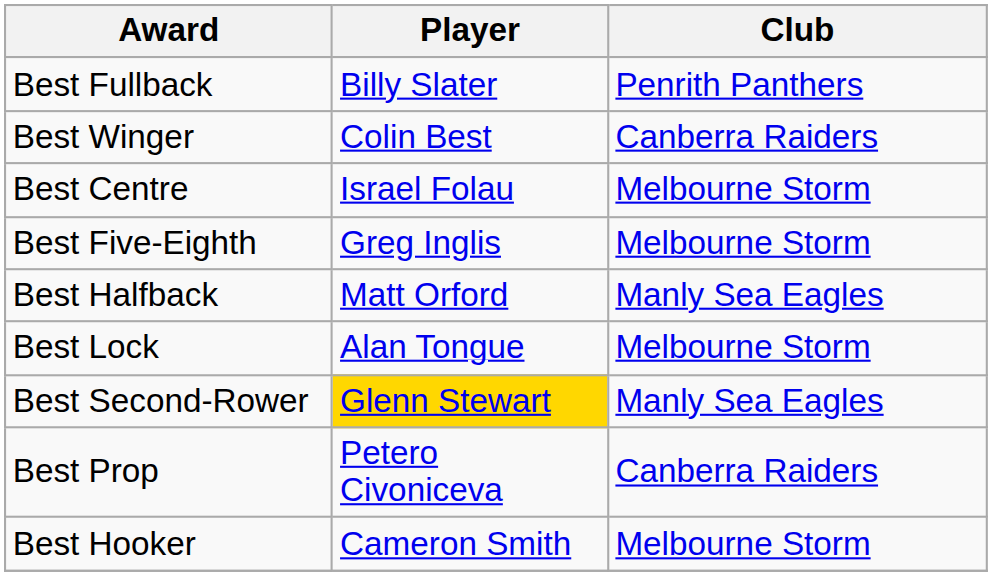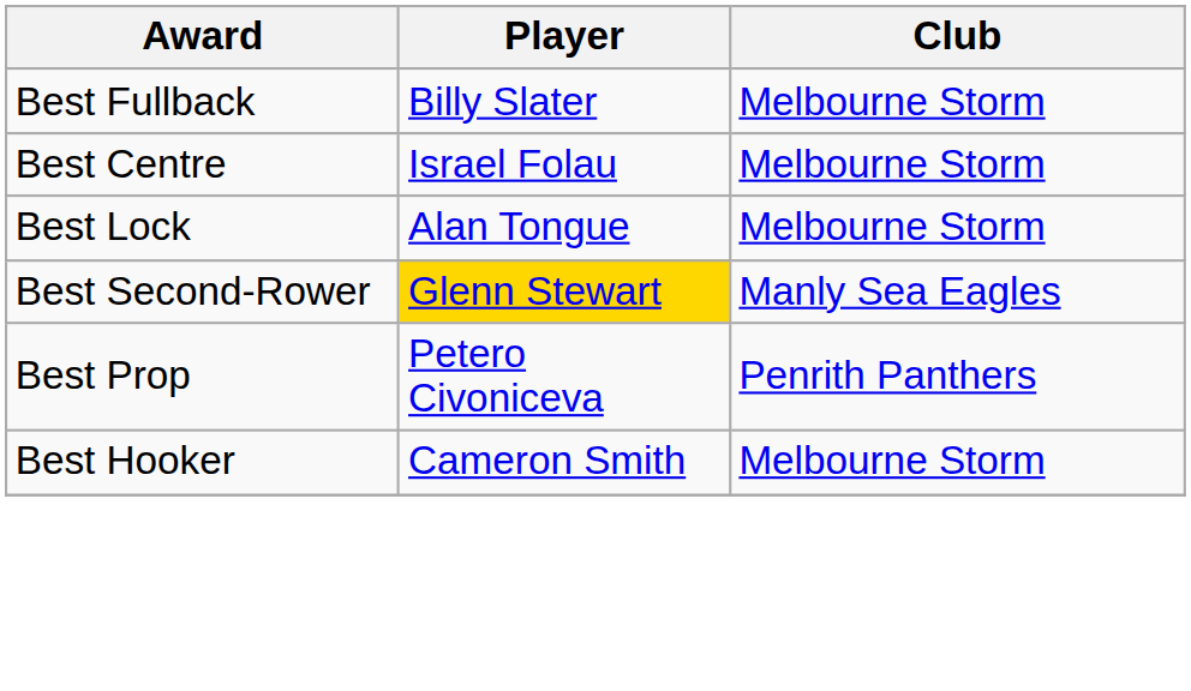 <table class="wikitable">
 <tr>
 <th width=150>Award</th>
 <th width=125 abbr="Player">Player</th>
 <th width=175 abbr="Club">Club</th>
 </tr>
 <tr>
 <td>Best Fullback</td>
 <td><a href='#'>Billy Slater</a></td>
-<td><a href='#'>Penrith Panthers</a></td>
-</tr>
-<tr>
-<td>Best Winger</td>
-<td><a href='#'>Colin Best</a></td>
-<td><a href='#'>Canberra Raiders</a></td>
+<td><a href='#'>Melbourne Storm</a></td>
 </tr>
 <tr>
 <td>Best Centre</td>
 <td><a href='#'>Israel Folau</a></td>
 <td><a href='#'>Melbourne Storm</a></td>
-</tr>
-<tr>
-<td>Best Five-Eighth</td>
-<td><a href='#'>Greg Inglis</a></td>
-<td><a href='#'>Melbourne Storm</a></td>
-</tr>
-<tr>
-<td>Best Halfback</td>
-<td><a href='#'>Matt Orford</a></td>
-<td><a href='#'>Manly Sea Eagles</a></td>
 </tr>
 <tr>
 <td>Best Lock</td>
 <td><a href='#'>Alan Tongue</a></td>
 <td><a href='#'>Melbourne Storm</a></td>
 </tr>
 <tr>
 <td>Best Second-Rower</td>
 <td style="background: gold;"><a href='#'>Glenn Stewart</a></td>
 <td><a href='#'>Manly Sea Eagles</a></td>
 </tr>
 <tr>
 <td>Best Prop</td>
 <td><a href='#'>Petero Civoniceva</a></td>
-<td><a href='#'>Canberra Raiders</a></td>
+<td><a href='#'>Penrith Panthers</a></td>
 </tr>
 <tr>
 <td>Best Hooker</td>
 <td><a href='#'>Cameron Smith</a></td>
 <td><a href='#'>Melbourne Storm</a></td>
 </tr>
 <tr>
 </tr>
 </table>
